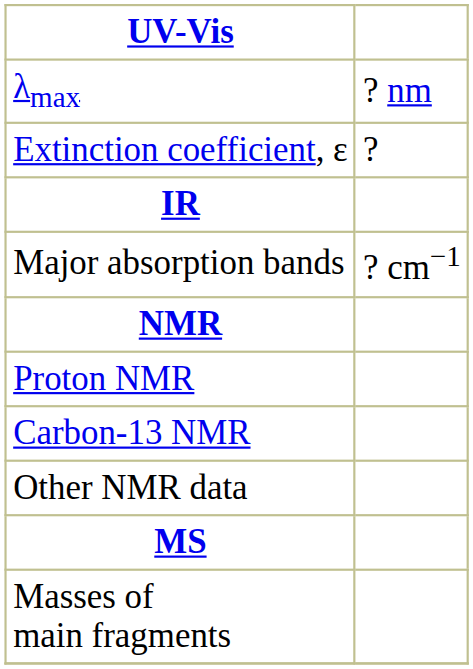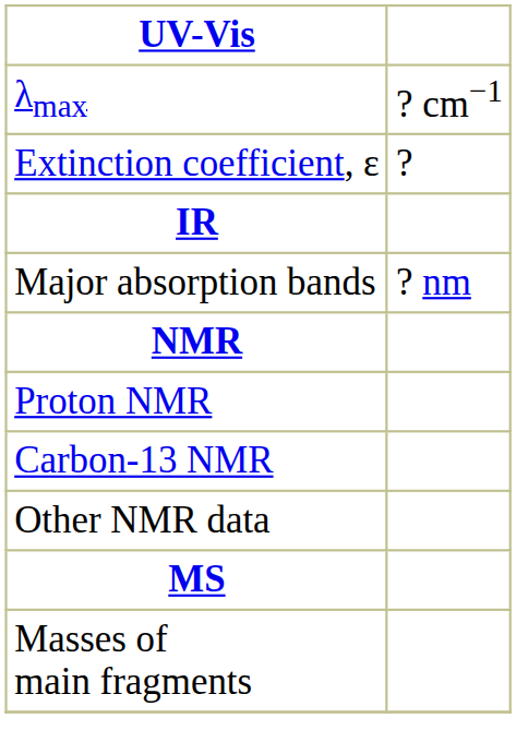 <table border="1" cellspacing="0" cellpadding="3" style="margin: 0 0 0 0.5em; background: #FFFFFF; border-collapse: collapse; border-color: #C0C090;">
 <tr>
 <th><a href='#'>UV-Vis</a></th>
 </tr>
 <tr>
 <td><a href='#'>λ<sub>max</sub></a></td>
-<td>? <a href='#'>nm</a></td>
+<td>? cm<sup>−1</sup></td>
 </tr>
 <tr>
 <td><a href='#'>Extinction coefficient</a>, ε</td>
 <td>?</td>
 </tr>
 <tr>
 <th><a href='#'>IR</a></th>
 </tr>
 <tr>
 <td>Major absorption bands</td>
-<td>? cm<sup>−1</sup></td>
+<td>? <a href='#'>nm</a></td>
 </tr>
 <tr>
 <th><a href='#'>NMR</a></th>
 </tr>
 <tr>
 <td><a href='#'>Proton NMR</a> </td>
 <td></td>
 </tr>
 <tr>
 <td><a href='#'>Carbon-13 NMR</a> </td>
 <td></td>
 </tr>
 <tr>
 <td>Other NMR data </td>
 <td></td>
 </tr>
 <tr>
 <th><a href='#'>MS</a></th>
 </tr>
 <tr>
 <td>Masses of <br>main fragments</td>
 <td></td>
 </tr>
 <tr>
 </tr>
 </table>
